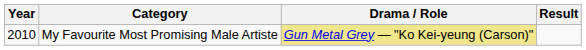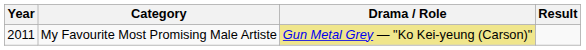 <table class="wikitable sortable">
 <tr>
 <th>Year</th>
 <th>Category</th>
 <th>Drama / Role</th>
 <th>Result</th>
 </tr>
 <tr>
-<td>2010</td>
+<td>2011</td>
 <td>My Favourite Most Promising Male Artiste</td>
 <td style="background: khaki;"><em><a href='#'>Gun Metal Grey</a></em> — "Ko Kei-yeung (Carson)"</td>
 <td></td>
 </tr>
 </table>
